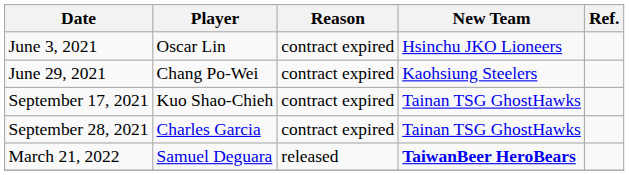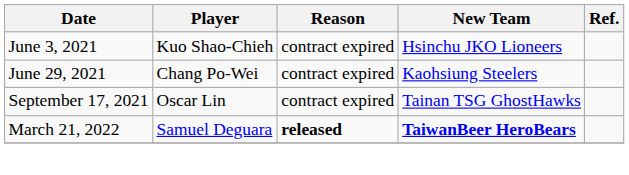 <table class="wikitable">
 <tr>
 <th>Date</th>
 <th>Player</th>
 <th>Reason</th>
 <th>New Team</th>
 <th>Ref.</th>
 </tr>
 <tr>
 <td>June 3, 2021</td>
-<td>Oscar Lin</td>
+<td>Kuo Shao-Chieh</td>
 <td>contract expired</td>
 <td><a href='#'>Hsinchu JKO Lioneers</a></td>
 <td></td>
 </tr>
 <tr>
 <td>June 29, 2021</td>
 <td>Chang Po-Wei</td>
 <td>contract expired</td>
 <td><a href='#'>Kaohsiung Steelers</a></td>
 <td></td>
 </tr>
 <tr>
 <td>September 17, 2021</td>
-<td>Kuo Shao-Chieh</td>
-<td>contract expired</td>
-<td><a href='#'>Tainan TSG GhostHawks</a></td>
-<td></td>
-</tr>
-<tr>
-<td>September 28, 2021</td>
-<td><a href='#'>Charles Garcia</a></td>
+<td>Oscar Lin</td>
 <td>contract expired</td>
 <td><a href='#'>Tainan TSG GhostHawks</a></td>
 <td></td>
 </tr>
 <tr>
 <td>March 21, 2022</td>
 <td><a href='#'>Samuel Deguara</a></td>
-<td>released</td>
+<td><strong>released</strong></td>
 <td><strong><a href='#'>TaiwanBeer HeroBears</a></strong></td>
 <td></td>
 </tr>
 <tr>
 </tr>
 </table>
